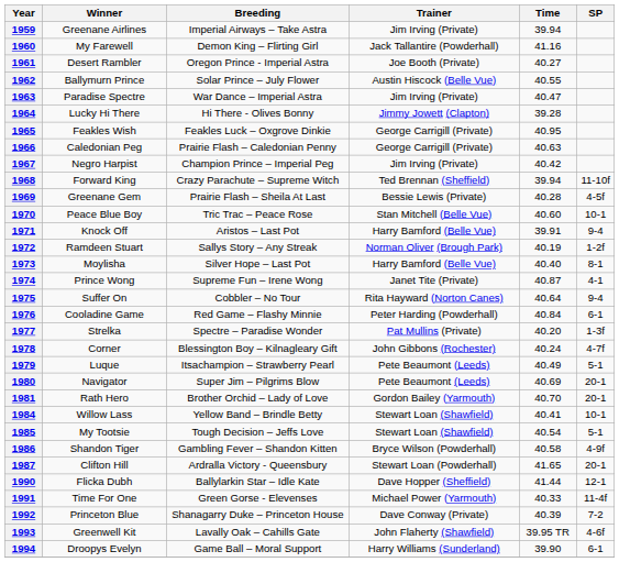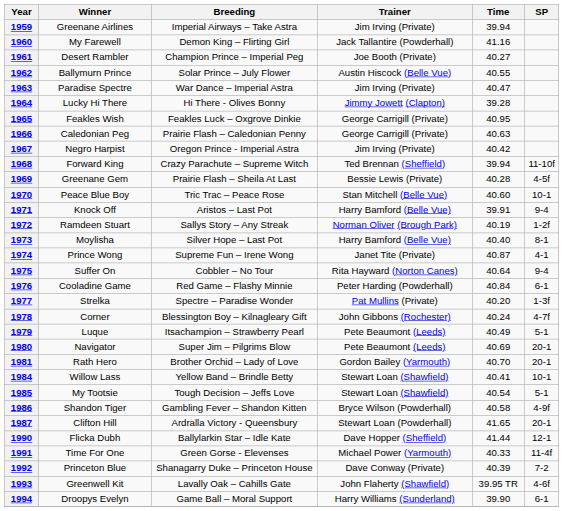 <table class="wikitable" style="text-align:center">
 <tr>
 <th width=50>Year</th>
 <th width=180>Winner</th>
 <th width=270>Breeding</th>
 <th width=250>Trainer</th>
 <th width=80>Time</th>
 <th width=50>SP</th>
 </tr>
 <tr>
 <th><a href='#'>1959</a></th>
 <td>Greenane Airlines</td>
 <td>Imperial Airways – Take Astra</td>
 <td>Jim Irving (Private)</td>
 <td>39.94</td>
 <td></td>
 </tr>
 <tr>
 <th><a href='#'>1960</a></th>
 <td>My Farewell</td>
 <td>Demon King – Flirting Girl</td>
 <td>Jack Tallantire (Powderhall)</td>
 <td>41.16</td>
 <td></td>
 </tr>
 <tr>
 <th><a href='#'>1961</a></th>
 <td>Desert Rambler</td>
-<td>Oregon Prince - Imperial Astra</td>
+<td>Champion Prince – Imperial Peg</td>
 <td>Joe Booth (Private)</td>
 <td>40.27</td>
 <td></td>
 </tr>
 <tr>
 <th><a href='#'>1962</a></th>
 <td>Ballymurn Prince</td>
 <td>Solar Prince – July Flower</td>
 <td>Austin Hiscock <a href='#'>(Belle Vue)</a></td>
 <td>40.55</td>
 <td></td>
 </tr>
 <tr>
 <th><a href='#'>1963</a></th>
 <td>Paradise Spectre</td>
 <td>War Dance – Imperial Astra</td>
 <td>Jim Irving (Private)</td>
 <td>40.47</td>
 <td></td>
 </tr>
 <tr>
 <th><a href='#'>1964</a></th>
 <td>Lucky Hi There</td>
 <td>Hi There - Olives Bonny</td>
 <td><a href='#'>Jimmy Jowett</a> <a href='#'>(Clapton)</a></td>
 <td>39.28</td>
 <td></td>
 </tr>
 <tr>
 <th><a href='#'>1965</a></th>
 <td>Feakles Wish</td>
 <td>Feakles Luck – Oxgrove Dinkie</td>
 <td>George Carrigill (Private)</td>
 <td>40.95</td>
 <td></td>
 </tr>
 <tr>
 <th><a href='#'>1966</a></th>
 <td>Caledonian Peg</td>
 <td>Prairie Flash – Caledonian Penny</td>
 <td>George Carrigill (Private)</td>
 <td>40.63</td>
 <td></td>
 </tr>
 <tr>
 <th><a href='#'>1967</a></th>
 <td>Negro Harpist</td>
-<td>Champion Prince – Imperial Peg</td>
+<td>Oregon Prince - Imperial Astra</td>
 <td>Jim Irving (Private)</td>
 <td>40.42</td>
 <td></td>
 </tr>
 <tr>
 <th><a href='#'>1968</a></th>
 <td>Forward King</td>
 <td>Crazy Parachute – Supreme Witch</td>
 <td>Ted Brennan <a href='#'>(Sheffield)</a></td>
 <td>39.94</td>
 <td>11-10f</td>
 </tr>
 <tr>
 <th><a href='#'>1969</a></th>
 <td>Greenane Gem</td>
 <td>Prairie Flash – Sheila At Last</td>
 <td>Bessie Lewis (Private)</td>
 <td>40.28</td>
 <td>4-5f</td>
 </tr>
 <tr>
 <th><a href='#'>1970</a></th>
 <td>Peace Blue Boy</td>
 <td>Tric Trac – Peace Rose</td>
 <td>Stan Mitchell <a href='#'>(Belle Vue)</a></td>
 <td>40.60</td>
 <td>10-1</td>
 </tr>
 <tr>
 <th><a href='#'>1971</a></th>
 <td>Knock Off</td>
 <td>Aristos – Last Pot</td>
 <td>Harry Bamford <a href='#'>(Belle Vue)</a></td>
 <td>39.91</td>
 <td>9-4</td>
 </tr>
 <tr>
 <th><a href='#'>1972</a></th>
 <td>Ramdeen Stuart</td>
 <td>Sallys Story – Any Streak</td>
 <td><a href='#'>Norman Oliver</a> <a href='#'>(Brough Park)</a></td>
 <td>40.19</td>
 <td>1-2f</td>
 </tr>
 <tr>
 <th><a href='#'>1973</a></th>
 <td>Moylisha</td>
 <td>Silver Hope – Last Pot</td>
 <td>Harry Bamford <a href='#'>(Belle Vue)</a></td>
 <td>40.40</td>
 <td>8-1</td>
 </tr>
 <tr>
 <th><a href='#'>1974</a></th>
 <td>Prince Wong</td>
 <td>Supreme Fun – Irene Wong</td>
 <td>Janet Tite (Private)</td>
 <td>40.87</td>
 <td>4-1</td>
 </tr>
 <tr>
 <th><a href='#'>1975</a></th>
 <td>Suffer On</td>
 <td>Cobbler – No Tour</td>
 <td>Rita Hayward <a href='#'>(Norton Canes)</a></td>
 <td>40.64</td>
 <td>9-4</td>
 </tr>
 <tr>
 <th><a href='#'>1976</a></th>
 <td>Cooladine Game</td>
 <td>Red Game – Flashy Minnie</td>
 <td>Peter Harding (Powderhall)</td>
 <td>40.84</td>
 <td>6-1</td>
 </tr>
 <tr>
 <th><a href='#'>1977</a></th>
 <td>Strelka</td>
 <td>Spectre – Paradise Wonder</td>
 <td><a href='#'>Pat Mullins</a> (Private)</td>
 <td>40.20</td>
 <td>1-3f</td>
 </tr>
 <tr>
 <th><a href='#'>1978</a></th>
 <td> Corner</td>
 <td>Blessington Boy – Kilnagleary Gift</td>
 <td>John Gibbons <a href='#'>(Rochester)</a></td>
 <td>40.24</td>
 <td>4-7f</td>
 </tr>
 <tr>
 <th><a href='#'>1979</a></th>
 <td>Luque</td>
 <td>Itsachampion – Strawberry Pearl</td>
 <td>Pete Beaumont <a href='#'>(Leeds)</a></td>
 <td>40.49</td>
 <td>5-1</td>
 </tr>
 <tr>
 <th><a href='#'>1980</a></th>
 <td>Navigator</td>
 <td>Super Jim – Pilgrims Blow</td>
 <td>Pete Beaumont <a href='#'>(Leeds)</a></td>
 <td>40.69</td>
 <td>20-1</td>
 </tr>
 <tr>
 <th><a href='#'>1981</a></th>
 <td>Rath Hero</td>
 <td>Brother Orchid – Lady of Love</td>
 <td>Gordon Bailey <a href='#'>(Yarmouth)</a></td>
 <td>40.70</td>
 <td>20-1</td>
 </tr>
 <tr>
 <th><a href='#'>1984</a></th>
 <td>Willow Lass</td>
 <td>Yellow Band – Brindle Betty</td>
 <td>Stewart Loan <a href='#'>(Shawfield)</a></td>
 <td>40.41</td>
 <td>10-1</td>
 </tr>
 <tr>
 <th><a href='#'>1985</a></th>
 <td>My Tootsie</td>
 <td>Tough Decision – Jeffs Love</td>
 <td>Stewart Loan <a href='#'>(Shawfield)</a></td>
 <td>40.54</td>
 <td>5-1</td>
 </tr>
 <tr>
 <th><a href='#'>1986</a></th>
 <td>Shandon Tiger</td>
 <td>Gambling Fever – Shandon Kitten</td>
 <td>Bryce Wilson (Powderhall)</td>
 <td>40.58</td>
 <td>4-9f</td>
 </tr>
 <tr>
 <th><a href='#'>1987</a></th>
 <td>Clifton Hill</td>
 <td>Ardralla Victory - Queensbury</td>
 <td>Stewart Loan (Powderhall)</td>
 <td>41.65</td>
 <td>20-1</td>
 </tr>
 <tr>
 <th><a href='#'>1990</a></th>
 <td>Flicka Dubh</td>
 <td>Ballylarkin Star – Idle Kate</td>
 <td>Dave Hopper <a href='#'>(Sheffield)</a></td>
 <td>41.44</td>
 <td>12-1</td>
 </tr>
 <tr>
 <th><a href='#'>1991</a></th>
 <td>Time For One</td>
 <td>Green Gorse - Elevenses</td>
 <td>Michael Power <a href='#'>(Yarmouth)</a></td>
 <td>40.33</td>
 <td>11-4f</td>
 </tr>
 <tr>
 <th><a href='#'>1992</a></th>
 <td>Princeton Blue</td>
 <td>Shanagarry Duke – Princeton House</td>
 <td>Dave Conway (Private)</td>
 <td>40.39</td>
 <td>7-2</td>
 </tr>
 <tr>
 <th><a href='#'>1993</a></th>
 <td>Greenwell Kit</td>
 <td>Lavally Oak – Cahills Gate</td>
 <td>John Flaherty <a href='#'>(Shawfield)</a></td>
 <td>39.95 TR</td>
 <td>4-6f</td>
 </tr>
 <tr>
 <th><a href='#'>1994</a></th>
 <td>Droopys Evelyn</td>
 <td>Game Ball – Moral Support</td>
 <td>Harry Williams <a href='#'>(Sunderland)</a></td>
 <td>39.90</td>
 <td>6-1</td>
 </tr>
 <tr>
 </tr>
 </table>
